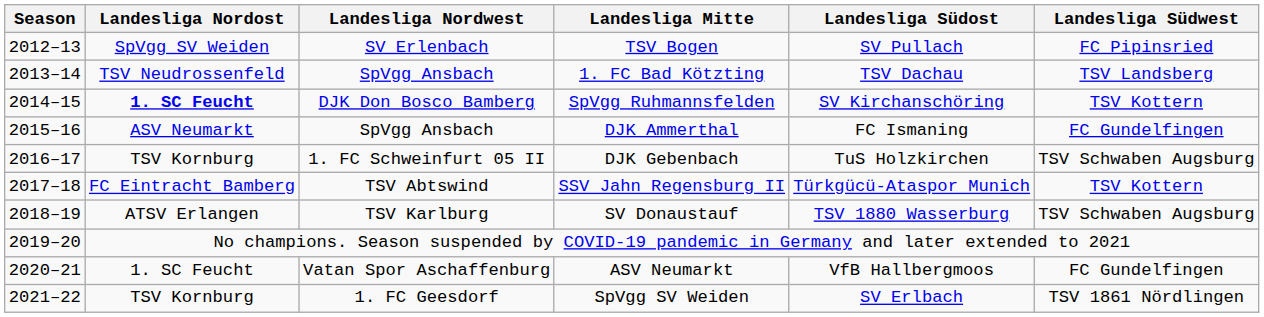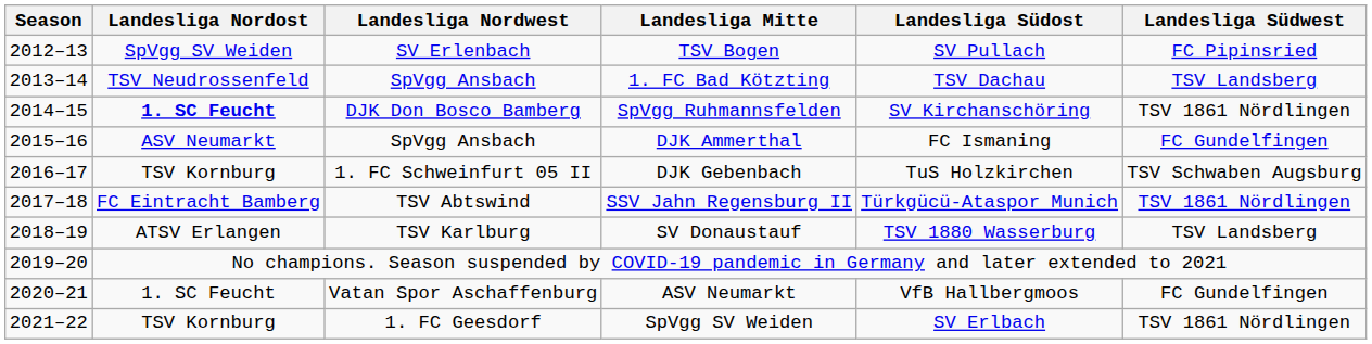 <table class="wikitable">
 <tr>
 <th>Season</th>
 <th>Landesliga Nordost</th>
 <th>Landesliga Nordwest</th>
 <th>Landesliga Mitte</th>
 <th>Landesliga Südost</th>
 <th>Landesliga Südwest</th>
 </tr>
 <tr align="center">
 <td>2012–13</td>
 <td><a href='#'>SpVgg SV Weiden</a></td>
 <td><a href='#'>SV Erlenbach</a></td>
 <td><a href='#'>TSV Bogen</a></td>
 <td><a href='#'>SV Pullach</a></td>
 <td><a href='#'>FC Pipinsried</a></td>
 </tr>
 <tr align="center">
 <td>2013–14</td>
 <td><a href='#'>TSV Neudrossenfeld</a></td>
 <td><a href='#'>SpVgg Ansbach</a></td>
 <td><a href='#'>1. FC Bad Kötzting</a></td>
 <td><a href='#'>TSV Dachau</a></td>
 <td><a href='#'>TSV Landsberg</a></td>
 </tr>
 <tr align="center">
 <td>2014–15</td>
 <td><strong><a href='#'>1. SC Feucht</a></strong></td>
 <td><a href='#'>DJK Don Bosco Bamberg</a></td>
 <td><a href='#'>SpVgg Ruhmannsfelden</a></td>
 <td><a href='#'>SV Kirchanschöring</a></td>
-<td><a href='#'>TSV Kottern</a></td>
+<td>TSV 1861 Nördlingen</td>
 </tr>
 <tr align="center">
 <td>2015–16</td>
 <td><a href='#'>ASV Neumarkt</a></td>
 <td>SpVgg Ansbach</td>
 <td><a href='#'>DJK Ammerthal</a></td>
 <td>FC Ismaning</td>
 <td><a href='#'>FC Gundelfingen</a></td>
 </tr>
 <tr align="center">
 <td>2016–17</td>
 <td>TSV Kornburg</td>
 <td>1. FC Schweinfurt 05 II</td>
 <td>DJK Gebenbach</td>
 <td>TuS Holzkirchen</td>
 <td>TSV Schwaben Augsburg</td>
 </tr>
 <tr align="center">
 <td>2017–18</td>
 <td><a href='#'>FC Eintracht Bamberg</a></td>
 <td>TSV Abtswind</td>
 <td><a href='#'>SSV Jahn Regensburg II</a></td>
 <td><a href='#'>Türkgücü-Ataspor Munich</a></td>
-<td><a href='#'>TSV Kottern</a></td>
+<td><a href='#'>TSV 1861 Nördlingen</a></td>
 </tr>
 <tr align="center">
 <td>2018–19</td>
 <td>ATSV Erlangen</td>
 <td>TSV Karlburg</td>
 <td>SV Donaustauf</td>
 <td><a href='#'>TSV 1880 Wasserburg</a></td>
-<td>TSV Schwaben Augsburg</td>
+<td>TSV Landsberg</td>
 </tr>
 <tr align="center">
 <td>2019–20</td>
 <td colspan=5>No champions. Season suspended by <a href='#'>COVID-19 pandemic in Germany</a> and later extended to 2021</td>
 </tr>
 <tr align="center">
 <td>2020–21</td>
 <td>1. SC Feucht</td>
 <td>Vatan Spor Aschaffenburg</td>
 <td>ASV Neumarkt</td>
 <td>VfB Hallbergmoos</td>
 <td>FC Gundelfingen</td>
 </tr>
 <tr align="center">
 <td>2021–22</td>
 <td>TSV Kornburg</td>
 <td>1. FC Geesdorf</td>
 <td>SpVgg SV Weiden</td>
 <td><a href='#'>SV Erlbach</a></td>
 <td>TSV 1861 Nördlingen</td>
 </tr>
 </table>
